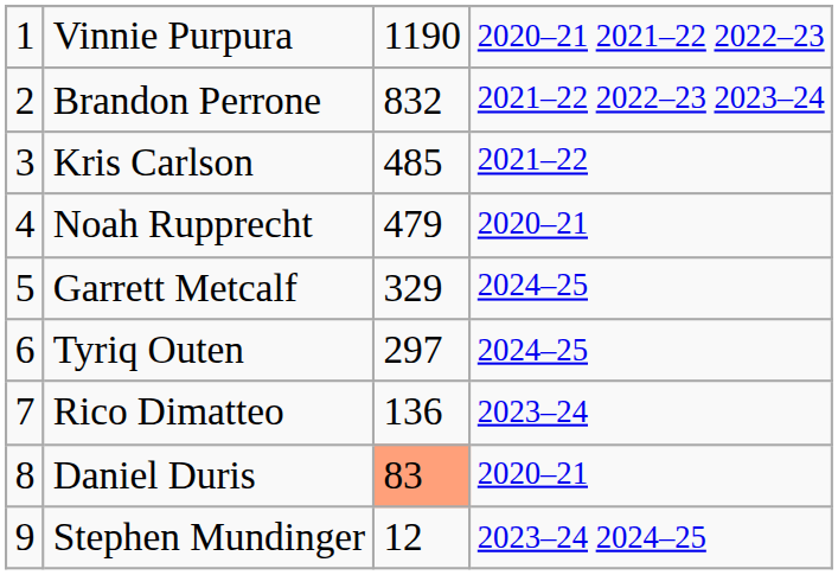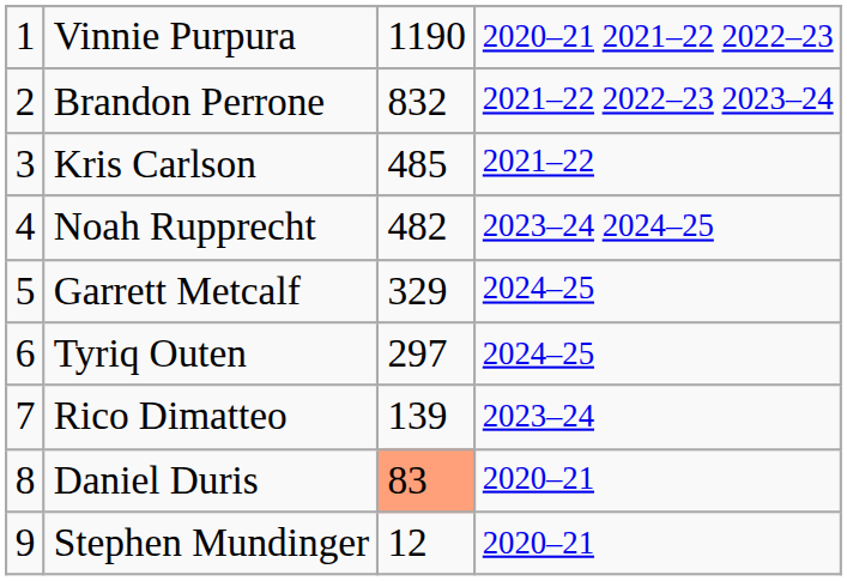 <table class="wikitable">
 <tr>
 </tr>
 <tr>
 <td>1</td>
 <td>Vinnie Purpura</td>
 <td>1190</td>
 <td style="font-size:80%;"><a href='#'>2020–21</a> <a href='#'>2021–22</a> <a href='#'>2022–23</a></td>
 </tr>
 <tr>
 <td>2</td>
 <td>Brandon Perrone</td>
 <td>832</td>
 <td style="font-size:80%;"><a href='#'>2021–22</a> <a href='#'>2022–23</a> <a href='#'>2023–24</a></td>
 </tr>
 <tr>
 <td>3</td>
 <td>Kris Carlson</td>
 <td>485</td>
 <td style="font-size:80%;"><a href='#'>2021–22</a></td>
 </tr>
 <tr>
 <td>4</td>
 <td>Noah Rupprecht</td>
-<td>479</td>
-<td style="font-size:80%;"><a href='#'>2020–21</a></td>
+<td>482</td>
+<td style="font-size:80%;"><a href='#'>2023–24</a> <a href='#'>2024–25</a></td>
 </tr>
 <tr>
 <td>5</td>
 <td>Garrett Metcalf</td>
 <td>329</td>
 <td style="font-size:80%;"><a href='#'>2024–25</a></td>
 </tr>
 <tr>
 <td>6</td>
 <td>Tyriq Outen</td>
 <td>297</td>
 <td style="font-size:80%;"><a href='#'>2024–25</a></td>
 </tr>
 <tr>
 <td>7</td>
 <td>Rico Dimatteo</td>
-<td>136</td>
+<td>139</td>
 <td style="font-size:80%;"><a href='#'>2023–24</a></td>
 </tr>
 <tr>
 <td>8</td>
 <td>Daniel Duris</td>
 <td style="background: lightsalmon;">83</td>
 <td style="font-size:80%;"><a href='#'>2020–21</a></td>
 </tr>
 <tr>
 <td>9</td>
 <td>Stephen Mundinger</td>
 <td>12</td>
-<td style="font-size:80%;"><a href='#'>2023–24</a> <a href='#'>2024–25</a></td>
+<td style="font-size:80%;"><a href='#'>2020–21</a></td>
 </tr>
 </table>
